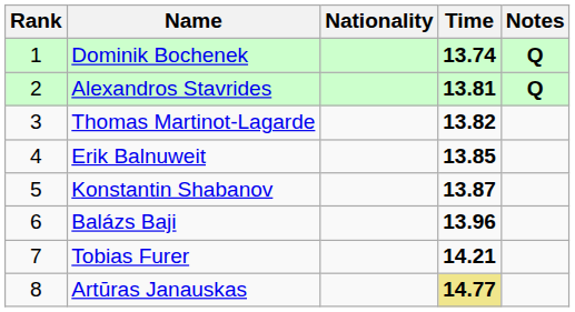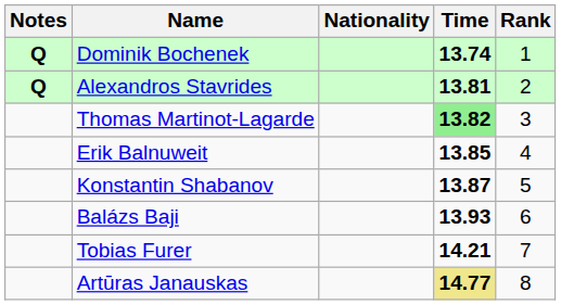 <table class="wikitable sortable" style="text-align:center">
 <tr>
-<th>Rank</th>
+<th>Notes</th>
 <th>Name</th>
 <th>Nationality</th>
 <th>Time</th>
-<th>Notes</th>
+<th>Rank</th>
 </tr>
 <tr bgcolor=ccffcc>
-<td>1</td>
+<td><strong>Q</strong></td>
 <td align=left><a href='#'>Dominik Bochenek</a></td>
 <td align=left></td>
 <td><strong>13.74</strong></td>
-<td><strong>Q</strong></td>
+<td>1</td>
 </tr>
 <tr bgcolor=ccffcc>
-<td>2</td>
+<td><strong>Q</strong></td>
 <td align=left><a href='#'>Alexandros Stavrides</a></td>
 <td align=left></td>
 <td><strong>13.81</strong></td>
-<td><strong>Q</strong></td>
+<td>2</td>
 </tr>
 <tr>
-<td>3</td>
+<td></td>
 <td align=left><a href='#'>Thomas Martinot-Lagarde</a></td>
 <td align=left></td>
-<td><strong>13.82</strong></td>
-<td></td>
+<td style="background: lightgreen;"><strong>13.82</strong></td>
+<td>3</td>
 </tr>
 <tr>
-<td>4</td>
+<td></td>
 <td align=left><a href='#'>Erik Balnuweit</a></td>
 <td align=left></td>
 <td><strong>13.85</strong></td>
-<td></td>
+<td>4</td>
 </tr>
 <tr>
-<td>5</td>
+<td></td>
 <td align=left><a href='#'>Konstantin Shabanov</a></td>
 <td align=left></td>
 <td><strong>13.87</strong></td>
-<td></td>
+<td>5</td>
 </tr>
 <tr>
-<td>6</td>
+<td></td>
 <td align=left><a href='#'>Balázs Baji</a></td>
 <td align=left></td>
-<td><strong>13.96</strong></td>
-<td></td>
+<td><strong>13.93</strong></td>
+<td>6</td>
 </tr>
 <tr>
-<td>7</td>
+<td></td>
 <td align=left><a href='#'>Tobias Furer</a></td>
 <td align=left></td>
 <td><strong>14.21</strong></td>
-<td></td>
+<td>7</td>
 </tr>
 <tr>
-<td>8</td>
+<td></td>
 <td align=left><a href='#'>Artūras Janauskas</a></td>
 <td align=left></td>
 <td style="background: khaki;"><strong>14.77</strong></td>
-<td></td>
+<td>8</td>
 </tr>
 </table>
